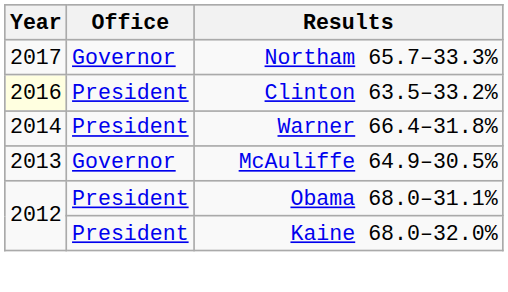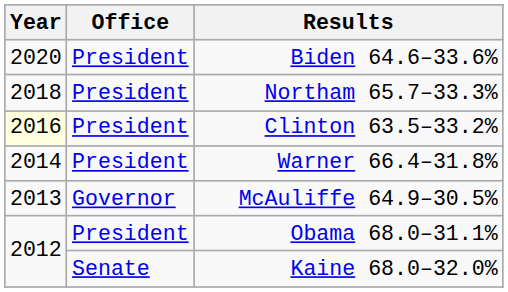 <table class=wikitable>
 <tr>
 <th width="30">Year</th>
 <th width="60">Office</th>
 <th width="180">Results</th>
 </tr>
 <tr>
-<td>2017</td>
-<td><a href='#'>Governor</a></td>
+<td>2020</td>
+<td><a href='#'>President</a></td>
+<td align="right" ><a href='#'>Biden</a> 64.6–33.6%</td>
+</tr>
+<tr>
+<td>2018</td>
+<td><a href='#'>President</a></td>
 <td align="right" ><a href='#'>Northam</a> 65.7–33.3%</td>
 </tr>
 <tr>
 <td style="background: lightyellow;">2016</td>
 <td><a href='#'>President</a></td>
 <td align="right" ><a href='#'>Clinton</a> 63.5–33.2%</td>
 </tr>
 <tr>
 <td>2014</td>
 <td><a href='#'>President</a></td>
 <td align="right" ><a href='#'>Warner</a> 66.4–31.8%</td>
 </tr>
 <tr>
 <td>2013</td>
 <td><a href='#'>Governor</a></td>
 <td align="right" ><a href='#'>McAuliffe</a> 64.9–30.5%</td>
 </tr>
 <tr>
 <td rowspan="2">2012</td>
 <td><a href='#'>President</a></td>
 <td align="right" ><a href='#'>Obama</a> 68.0–31.1%</td>
 </tr>
 <tr>
-<td><a href='#'>President</a></td>
+<td><a href='#'>Senate</a></td>
 <td align="right" ><a href='#'>Kaine</a> 68.0–32.0%</td>
 </tr>
 </table>
